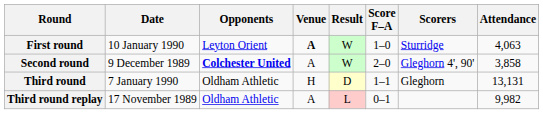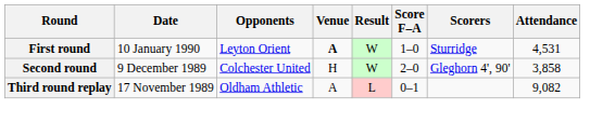 <table class="wikitable plainrowheaders" style="text-align:center">
 <tr>
 <th scope="col">Round</th>
 <th scope="col">Date</th>
 <th scope="col">Opponents</th>
 <th scope="col">Venue</th>
 <th scope="col">Result</th>
 <th scope="col">Score<br>F–A</th>
 <th scope="col">Scorers</th>
 <th scope="col">Attendance</th>
 </tr>
 <tr>
 <th scope="row">First round</th>
 <td align="left">10 January 1990</td>
 <td align="left"><a href='#'>Leyton Orient</a></td>
 <td><strong>A</strong></td>
 <td style="background:#cfc">W</td>
 <td>1–0</td>
 <td align="left"><a href='#'>Sturridge</a></td>
-<td>4,063</td>
+<td>4,531</td>
 </tr>
 <tr>
 <th scope="row">Second round</th>
 <td align="left">9 December 1989</td>
-<td align="left"><strong><a href='#'>Colchester United</a></strong></td>
-<td>A</td>
+<td align="left"><a href='#'>Colchester United</a></td>
+<td>H</td>
 <td style="background:#cfc">W</td>
 <td>2–0</td>
 <td align="left"><a href='#'>Gleghorn</a> 4', 90'</td>
 <td>3,858</td>
-</tr>
-<tr>
-<th scope="row">Third round</th>
-<td align="left">7 January 1990</td>
-<td align="left">Oldham Athletic</td>
-<td>H</td>
-<td style="background:#ffc">D</td>
-<td>1–1</td>
-<td align="left">Gleghorn</td>
-<td>13,131</td>
 </tr>
 <tr>
 <th scope="row">Third round replay</th>
 <td align="left">17 November 1989</td>
 <td align="left"><a href='#'>Oldham Athletic</a></td>
 <td>A</td>
 <td style="background:#fcc">L</td>
 <td>0–1</td>
 <td></td>
-<td>9,982</td>
+<td>9,082</td>
 </tr>
 </table>
